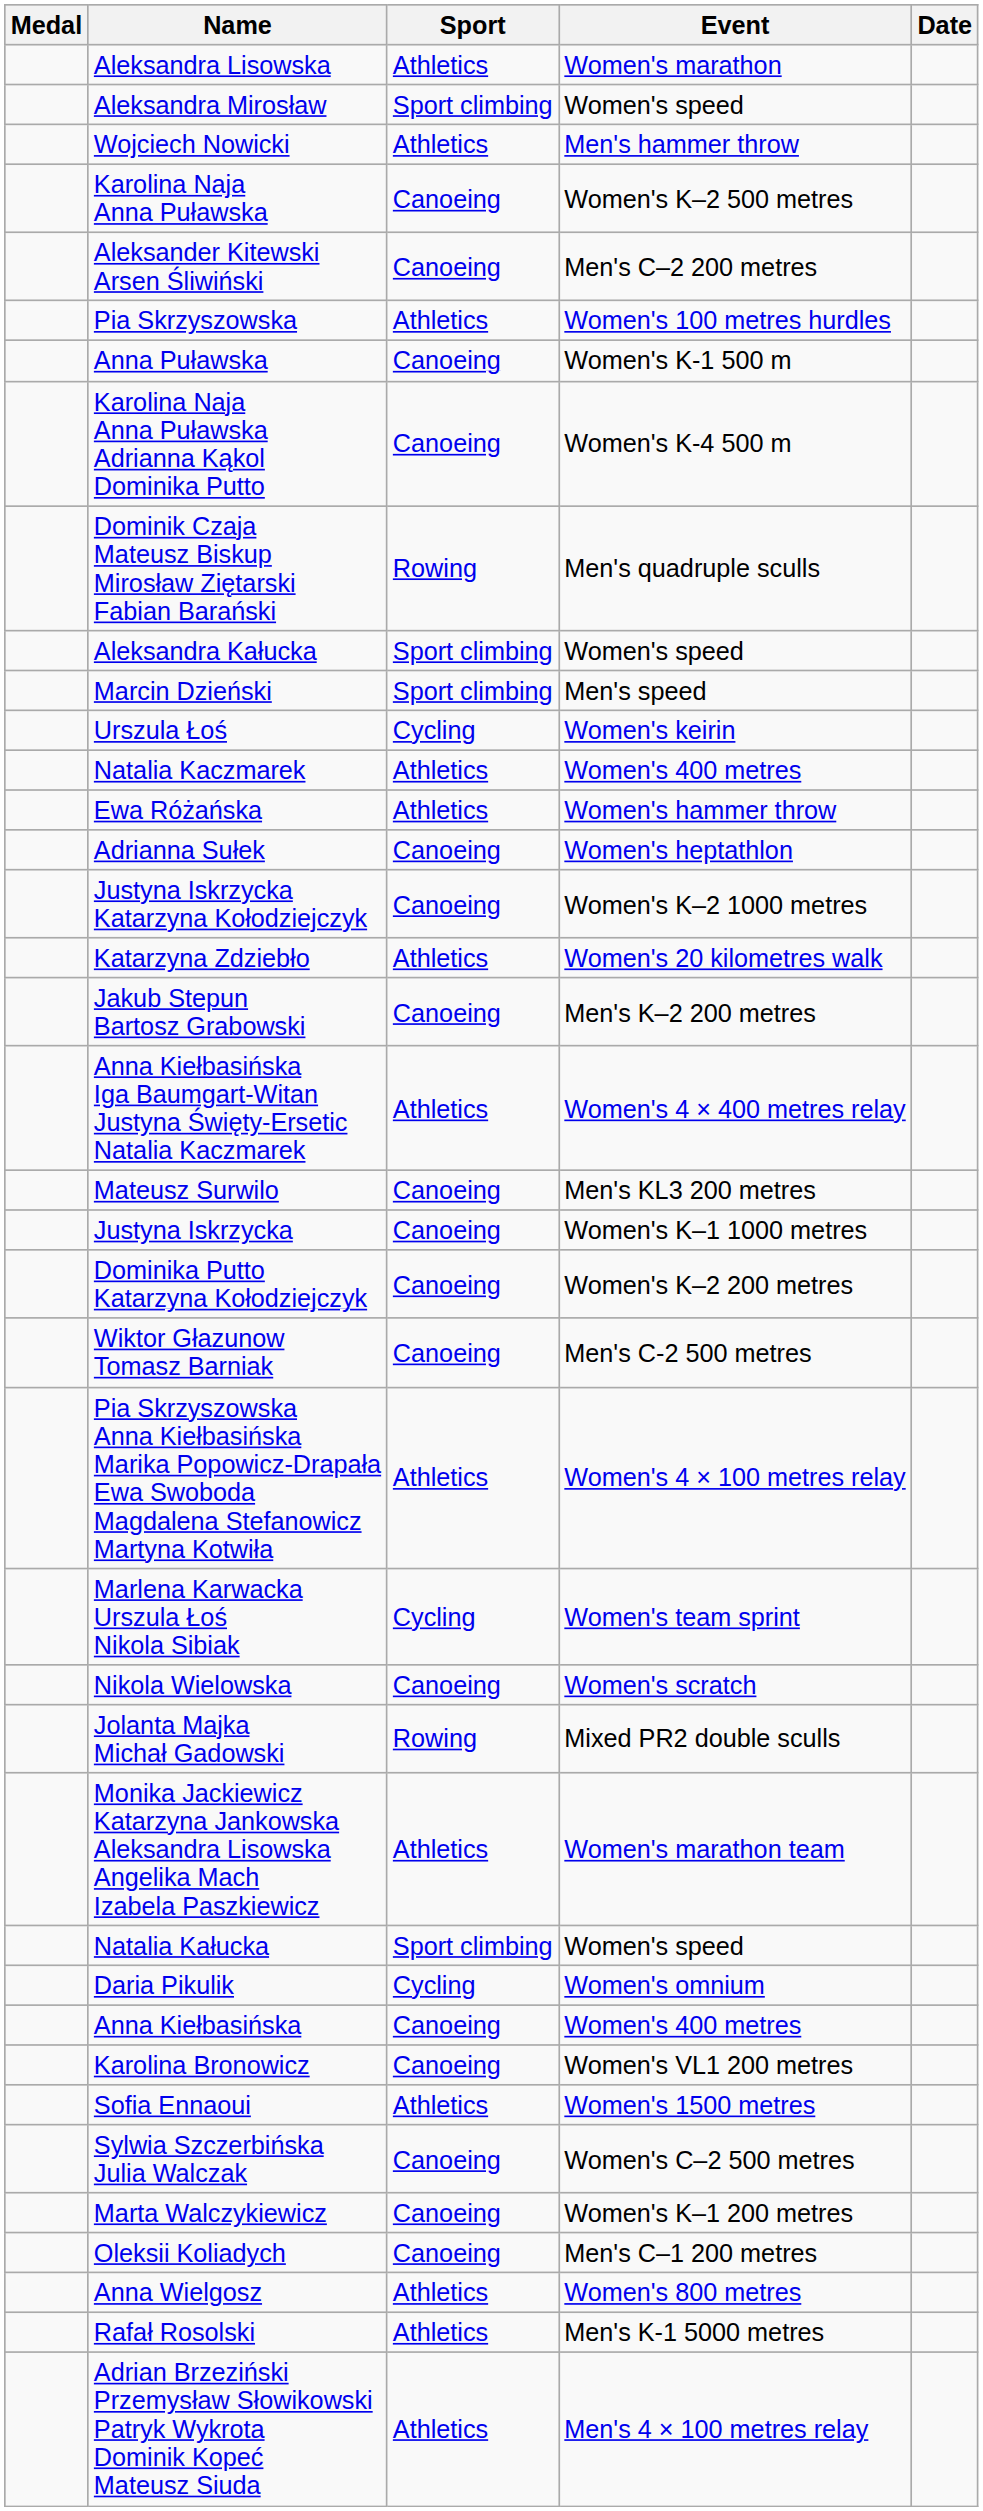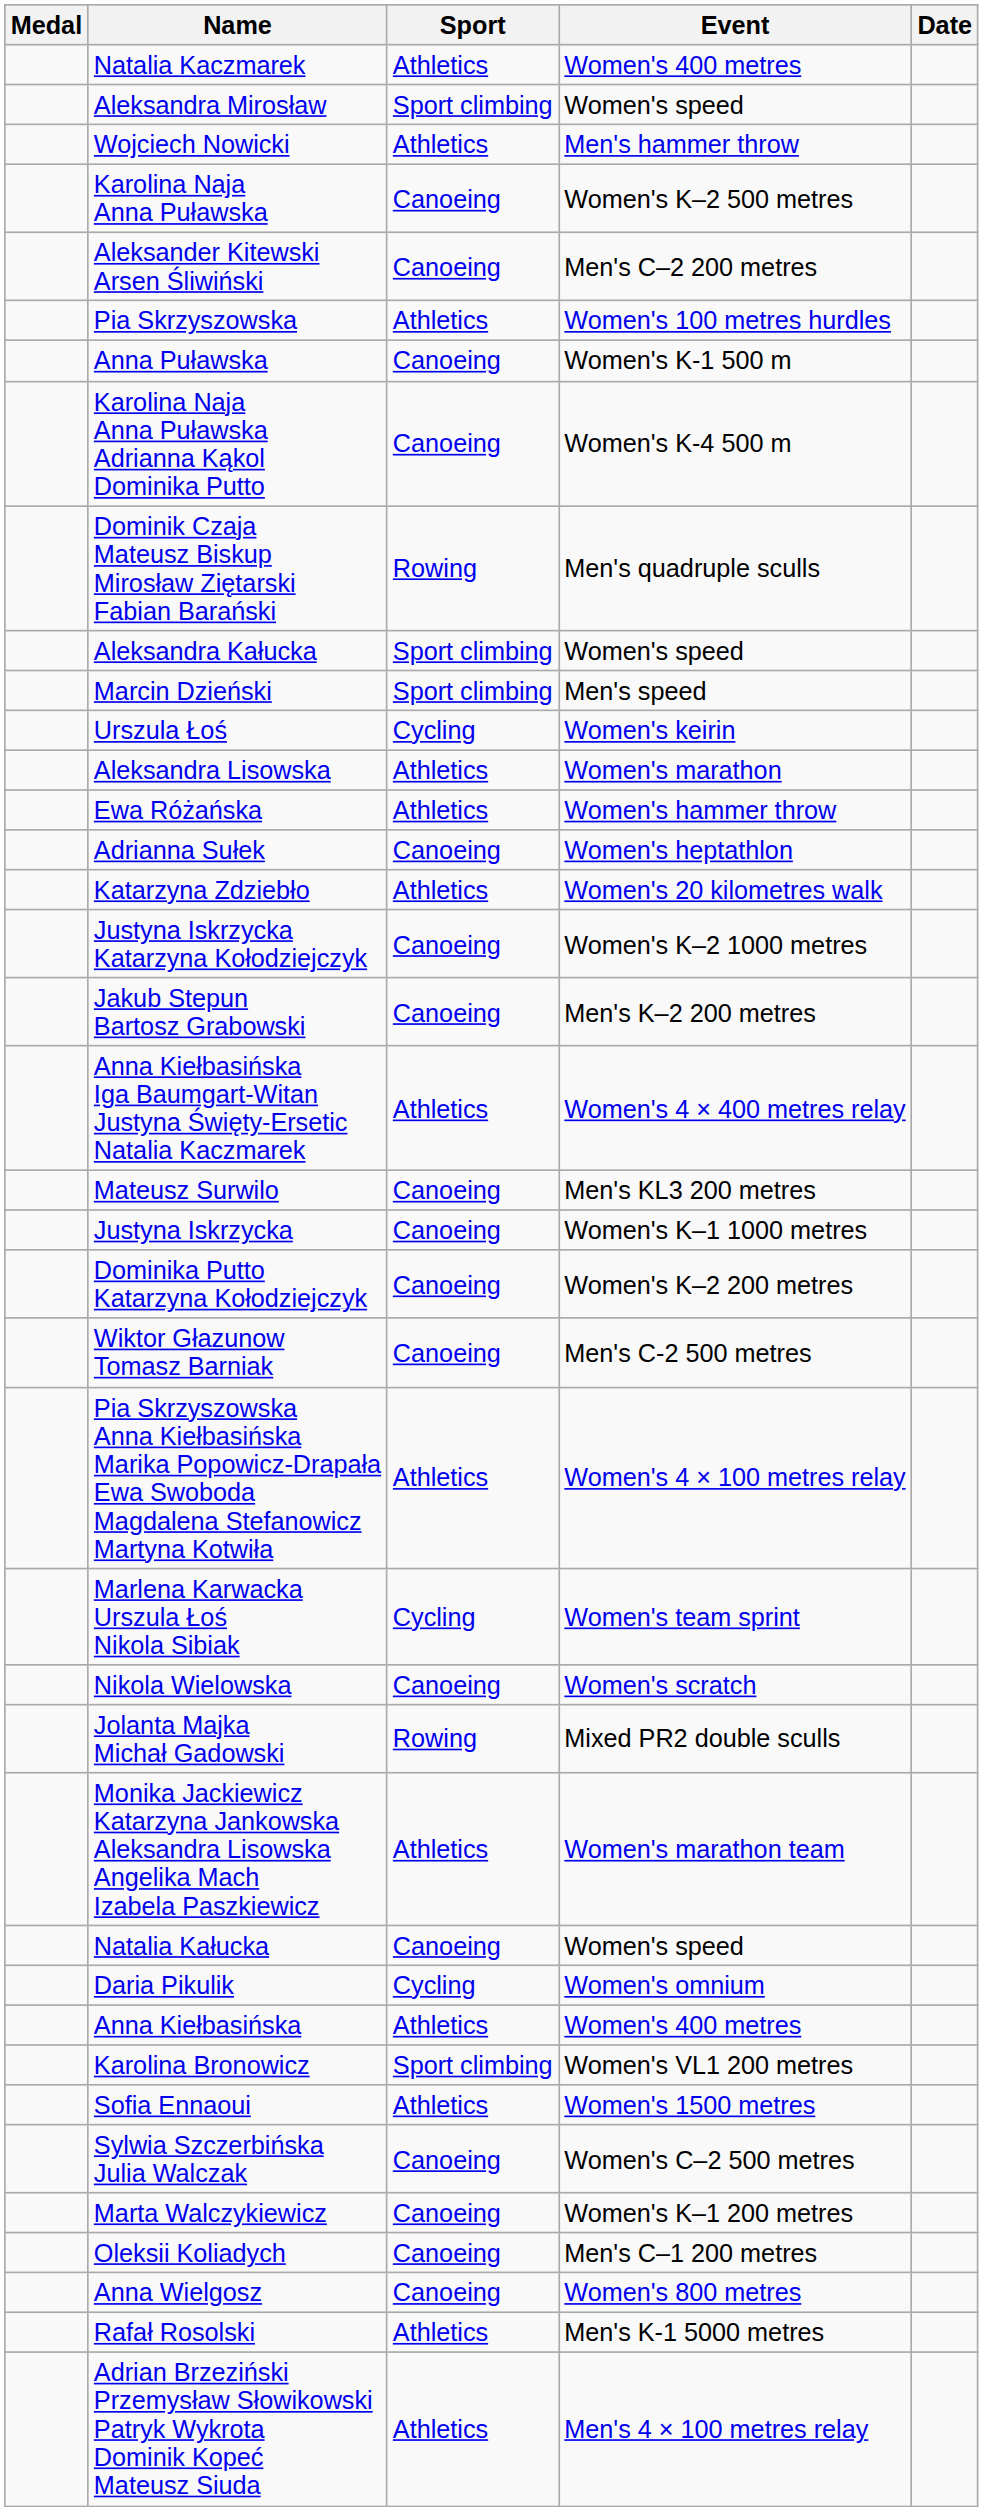 <table class="wikitable sortable" style="font-size: 95%;">
 <tr>
 <th>Medal</th>
 <th>Name</th>
 <th>Sport</th>
 <th>Event</th>
 <th>Date</th>
 </tr>
 <tr>
 <td></td>
-<td><a href='#'>Aleksandra Lisowska</a></td>
+<td><a href='#'>Natalia Kaczmarek</a></td>
 <td><a href='#'>Athletics</a></td>
-<td><a href='#'>Women's marathon</a></td>
+<td><a href='#'>Women's 400 metres</a></td>
 <td></td>
 </tr>
 <tr>
 <td></td>
 <td><a href='#'>Aleksandra Mirosław</a></td>
 <td><a href='#'>Sport climbing</a></td>
 <td>Women's speed</td>
 <td></td>
 </tr>
 <tr>
 <td></td>
 <td><a href='#'>Wojciech Nowicki</a></td>
 <td><a href='#'>Athletics</a></td>
 <td><a href='#'>Men's hammer throw</a></td>
 <td></td>
 </tr>
 <tr>
 <td></td>
 <td><a href='#'>Karolina Naja</a><br><a href='#'>Anna Puławska</a></td>
 <td><a href='#'>Canoeing</a></td>
 <td>Women's K–2 500 metres</td>
 <td></td>
 </tr>
 <tr>
 <td></td>
 <td><a href='#'>Aleksander Kitewski</a><br><a href='#'>Arsen Śliwiński</a></td>
 <td><a href='#'>Canoeing</a></td>
 <td>Men's C–2 200 metres</td>
 <td></td>
 </tr>
 <tr>
 <td></td>
 <td><a href='#'>Pia Skrzyszowska</a></td>
 <td><a href='#'>Athletics</a></td>
 <td><a href='#'>Women's 100 metres hurdles</a></td>
 <td></td>
 </tr>
 <tr>
 <td></td>
 <td><a href='#'>Anna Puławska</a></td>
 <td><a href='#'>Canoeing</a></td>
 <td>Women's K-1 500 m</td>
 <td></td>
 </tr>
 <tr>
 <td></td>
 <td><a href='#'>Karolina Naja</a><br><a href='#'>Anna Puławska</a><br><a href='#'>Adrianna Kąkol</a><br><a href='#'>Dominika Putto</a></td>
 <td><a href='#'>Canoeing</a></td>
 <td>Women's K-4 500 m</td>
 <td></td>
 </tr>
 <tr>
 <td></td>
 <td><a href='#'>Dominik Czaja</a><br><a href='#'>Mateusz Biskup</a><br><a href='#'>Mirosław Ziętarski</a><br><a href='#'>Fabian Barański</a></td>
 <td><a href='#'>Rowing</a></td>
 <td>Men's quadruple sculls</td>
 <td></td>
 </tr>
 <tr>
 <td></td>
 <td><a href='#'>Aleksandra Kałucka</a></td>
 <td><a href='#'>Sport climbing</a></td>
 <td>Women's speed</td>
 <td></td>
 </tr>
 <tr>
 <td></td>
 <td><a href='#'>Marcin Dzieński</a></td>
 <td><a href='#'>Sport climbing</a></td>
 <td>Men's speed</td>
 <td></td>
 </tr>
 <tr>
 <td></td>
 <td><a href='#'>Urszula Łoś</a></td>
 <td><a href='#'>Cycling</a></td>
 <td><a href='#'>Women's keirin</a></td>
 <td></td>
 </tr>
 <tr>
 <td></td>
-<td><a href='#'>Natalia Kaczmarek</a></td>
+<td><a href='#'>Aleksandra Lisowska</a></td>
 <td><a href='#'>Athletics</a></td>
-<td><a href='#'>Women's 400 metres</a></td>
+<td><a href='#'>Women's marathon</a></td>
 <td></td>
 </tr>
 <tr>
 <td></td>
 <td><a href='#'>Ewa Różańska</a></td>
 <td><a href='#'>Athletics</a></td>
 <td><a href='#'>Women's hammer throw</a></td>
 <td></td>
 </tr>
 <tr>
 <td></td>
 <td><a href='#'>Adrianna Sułek</a></td>
 <td><a href='#'>Canoeing</a></td>
 <td><a href='#'>Women's heptathlon</a></td>
 <td></td>
 </tr>
 <tr>
 <td></td>
-<td><a href='#'>Justyna Iskrzycka</a><br><a href='#'>Katarzyna Kołodziejczyk</a></td>
-<td><a href='#'>Canoeing</a></td>
-<td>Women's K–2 1000 metres</td>
+<td><a href='#'>Katarzyna Zdziebło</a></td>
+<td><a href='#'>Athletics</a></td>
+<td><a href='#'>Women's 20 kilometres walk</a></td>
 <td></td>
 </tr>
 <tr>
 <td></td>
-<td><a href='#'>Katarzyna Zdziebło</a></td>
-<td><a href='#'>Athletics</a></td>
-<td><a href='#'>Women's 20 kilometres walk</a></td>
+<td><a href='#'>Justyna Iskrzycka</a><br><a href='#'>Katarzyna Kołodziejczyk</a></td>
+<td><a href='#'>Canoeing</a></td>
+<td>Women's K–2 1000 metres</td>
 <td></td>
 </tr>
 <tr>
 <td></td>
 <td><a href='#'>Jakub Stepun</a><br><a href='#'>Bartosz Grabowski</a></td>
 <td><a href='#'>Canoeing</a></td>
 <td>Men's K–2 200 metres</td>
 <td></td>
 </tr>
 <tr>
 <td></td>
 <td><a href='#'>Anna Kiełbasińska</a><br><a href='#'>Iga Baumgart-Witan</a><br><a href='#'>Justyna Święty-Ersetic</a><br><a href='#'>Natalia Kaczmarek</a></td>
 <td><a href='#'>Athletics</a></td>
 <td><a href='#'>Women's 4 × 400 metres relay</a></td>
 <td></td>
 </tr>
 <tr>
 <td></td>
 <td><a href='#'>Mateusz Surwilo</a></td>
 <td><a href='#'>Canoeing</a></td>
 <td>Men's KL3 200 metres</td>
 <td></td>
 </tr>
 <tr>
 <td></td>
 <td><a href='#'>Justyna Iskrzycka</a></td>
 <td><a href='#'>Canoeing</a></td>
 <td>Women's K–1 1000 metres</td>
 <td></td>
 </tr>
 <tr>
 <td></td>
 <td><a href='#'>Dominika Putto</a><br><a href='#'>Katarzyna Kołodziejczyk</a></td>
 <td><a href='#'>Canoeing</a></td>
 <td>Women's K–2 200 metres</td>
 <td></td>
 </tr>
 <tr>
 <td></td>
 <td><a href='#'>Wiktor Głazunow</a><br><a href='#'>Tomasz Barniak</a></td>
 <td><a href='#'>Canoeing</a></td>
 <td>Men's C-2 500 metres</td>
 <td></td>
 </tr>
 <tr>
 <td></td>
 <td><a href='#'>Pia Skrzyszowska</a> <br> <a href='#'>Anna Kiełbasińska</a><br> <a href='#'>Marika Popowicz-Drapała</a><br> <a href='#'>Ewa Swoboda</a><br> <a href='#'>Magdalena Stefanowicz</a><br><a href='#'>Martyna Kotwiła</a></td>
 <td><a href='#'>Athletics</a></td>
 <td><a href='#'>Women's 4 × 100 metres relay</a></td>
 <td></td>
 </tr>
 <tr>
 <td></td>
 <td><a href='#'>Marlena Karwacka</a><br><a href='#'>Urszula Łoś</a><br><a href='#'>Nikola Sibiak</a></td>
 <td><a href='#'>Cycling</a></td>
 <td><a href='#'>Women's team sprint</a></td>
 <td></td>
 </tr>
 <tr>
 <td></td>
 <td><a href='#'>Nikola Wielowska</a></td>
 <td><a href='#'>Canoeing</a></td>
 <td><a href='#'>Women's scratch</a></td>
 <td></td>
 </tr>
 <tr>
 <td></td>
 <td><a href='#'>Jolanta Majka</a><br><a href='#'>Michał Gadowski</a></td>
 <td><a href='#'>Rowing</a></td>
 <td>Mixed PR2 double sculls</td>
 <td></td>
 </tr>
 <tr>
 <td></td>
 <td><a href='#'>Monika Jackiewicz</a><br><a href='#'>Katarzyna Jankowska</a><br><a href='#'>Aleksandra Lisowska</a><br><a href='#'>Angelika Mach</a><br><a href='#'>Izabela Paszkiewicz</a></td>
 <td><a href='#'>Athletics</a></td>
 <td><a href='#'>Women's marathon team</a></td>
 <td></td>
 </tr>
 <tr>
 <td></td>
 <td><a href='#'>Natalia Kałucka</a></td>
-<td><a href='#'>Sport climbing</a></td>
+<td><a href='#'>Canoeing</a></td>
 <td>Women's speed</td>
 <td></td>
 </tr>
 <tr>
 <td></td>
 <td><a href='#'>Daria Pikulik</a></td>
 <td><a href='#'>Cycling</a></td>
 <td><a href='#'>Women's omnium</a></td>
 <td></td>
 </tr>
 <tr>
 <td></td>
 <td><a href='#'>Anna Kiełbasińska</a></td>
-<td><a href='#'>Canoeing</a></td>
+<td><a href='#'>Athletics</a></td>
 <td><a href='#'>Women's 400 metres</a></td>
 <td></td>
 </tr>
 <tr>
 <td></td>
 <td><a href='#'>Karolina Bronowicz</a></td>
-<td><a href='#'>Canoeing</a></td>
+<td><a href='#'>Sport climbing</a></td>
 <td>Women's VL1 200 metres</td>
 <td></td>
 </tr>
 <tr>
 <td></td>
 <td><a href='#'>Sofia Ennaoui</a></td>
 <td><a href='#'>Athletics</a></td>
 <td><a href='#'>Women's 1500 metres</a></td>
 <td></td>
 </tr>
 <tr>
 <td></td>
 <td><a href='#'>Sylwia Szczerbińska</a><br><a href='#'>Julia Walczak</a></td>
 <td><a href='#'>Canoeing</a></td>
 <td>Women's C–2 500 metres</td>
 <td></td>
 </tr>
 <tr>
 <td></td>
 <td><a href='#'>Marta Walczykiewicz</a></td>
 <td><a href='#'>Canoeing</a></td>
 <td>Women's K–1 200 metres</td>
 <td></td>
 </tr>
 <tr>
 <td></td>
 <td><a href='#'>Oleksii Koliadych</a></td>
 <td><a href='#'>Canoeing</a></td>
 <td>Men's C–1 200 metres</td>
 <td></td>
 </tr>
 <tr>
 <td></td>
 <td><a href='#'>Anna Wielgosz</a></td>
-<td><a href='#'>Athletics</a></td>
+<td><a href='#'>Canoeing</a></td>
 <td><a href='#'>Women's 800 metres</a></td>
 <td></td>
 </tr>
 <tr>
 <td></td>
 <td><a href='#'>Rafał Rosolski</a></td>
 <td><a href='#'>Athletics</a></td>
 <td>Men's K-1 5000 metres</td>
 <td></td>
 </tr>
 <tr>
 <td></td>
 <td><a href='#'>Adrian Brzeziński</a><br> <a href='#'>Przemysław Słowikowski</a><br> <a href='#'>Patryk Wykrota</a><br> <a href='#'>Dominik Kopeć</a><br> <a href='#'>Mateusz Siuda</a></td>
 <td><a href='#'>Athletics</a></td>
 <td><a href='#'>Men's 4 × 100 metres relay</a></td>
 <td></td>
 </tr>
 </table>
